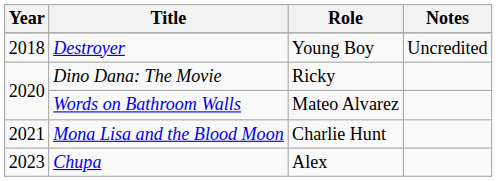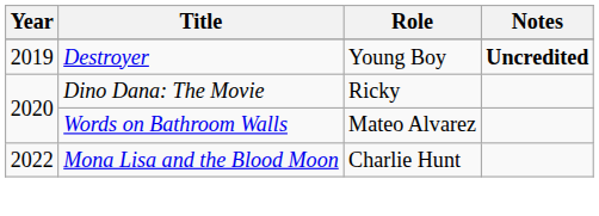 <table class="wikitable">
 <tr>
 <th>Year</th>
 <th>Title</th>
 <th>Role</th>
 <th>Notes</th>
 </tr>
 <tr>
 </tr>
 <tr>
-<td>2018</td>
+<td>2019</td>
 <td><em><a href='#'>Destroyer</a></em></td>
 <td>Young Boy</td>
-<td>Uncredited</td>
+<td><strong>Uncredited</strong></td>
 </tr>
 <tr>
 <td rowspan="2">2020</td>
 <td><em>Dino Dana: The Movie</em></td>
 <td>Ricky</td>
 <td></td>
 </tr>
 <tr>
 <td><em><a href='#'>Words on Bathroom Walls</a></em></td>
 <td>Mateo Alvarez</td>
 <td></td>
 </tr>
 <tr>
-<td>2021</td>
+<td>2022</td>
 <td><em><a href='#'>Mona Lisa and the Blood Moon</a></em></td>
 <td>Charlie Hunt</td>
 <td></td>
 </tr>
-<tr>
-<td>2023</td>
-<td><em><a href='#'>Chupa</a></em></td>
-<td>Alex</td>
-<td></td>
-</tr>
 </table>
